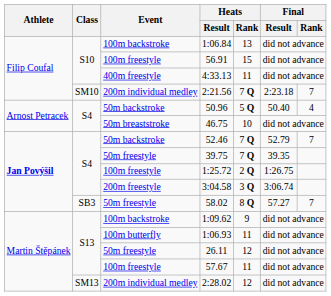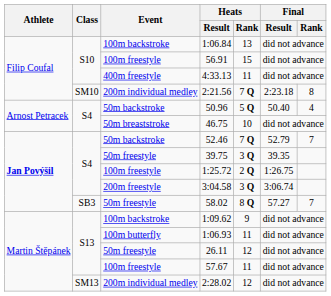 <table class=wikitable style="font-size:90%">
 <tr>
 <th rowspan="2">Athlete</th>
 <th rowspan="2">Class</th>
 <th rowspan="2">Event</th>
 <th colspan="2">Heats</th>
 <th colspan="2">Final</th>
 </tr>
 <tr>
 <th>Result</th>
 <th>Rank</th>
 <th>Result</th>
 <th>Rank</th>
 </tr>
 <tr>
 <td rowspan="4"><a href='#'>Filip Coufal</a></td>
 <td rowspan="3" style="text-align:center;">S10</td>
 <td><a href='#'>100m backstroke</a></td>
 <td style="text-align:center;">1:06.84</td>
 <td style="text-align:center;">13</td>
 <td style="text-align:center;" colspan="2">did not advance</td>
 </tr>
 <tr>
 <td><a href='#'>100m freestyle</a></td>
 <td style="text-align:center;">56.91</td>
 <td style="text-align:center;">15</td>
 <td style="text-align:center;" colspan="2">did not advance</td>
 </tr>
 <tr>
 <td><a href='#'>400m freestyle</a></td>
 <td style="text-align:center;">4:33.13</td>
 <td style="text-align:center;">11</td>
 <td style="text-align:center;" colspan="2">did not advance</td>
 </tr>
 <tr>
 <td style="text-align:center;">SM10</td>
 <td><a href='#'>200m individual medley</a></td>
 <td style="text-align:center;">2:21.56</td>
 <td style="text-align:center;">7 <strong>Q</strong></td>
 <td style="text-align:center;">2:23.18</td>
-<td style="text-align:center;">7</td>
+<td style="text-align:center;">8</td>
 </tr>
 <tr>
 <td rowspan="2"><a href='#'>Arnost Petracek</a></td>
 <td rowspan="2" style="text-align:center;">S4</td>
 <td><a href='#'>50m backstroke</a></td>
 <td style="text-align:center;">50.96</td>
 <td style="text-align:center;">5 <strong>Q</strong></td>
 <td style="text-align:center;">50.40</td>
 <td style="text-align:center;">4</td>
 </tr>
 <tr>
 <td><a href='#'>50m breaststroke</a></td>
 <td style="text-align:center;">46.75</td>
 <td style="text-align:center;">10</td>
 <td style="text-align:center;" colspan="2">did not advance</td>
 </tr>
 <tr>
 <td rowspan="5"><strong><a href='#'>Jan Povýšil</a></strong></td>
 <td rowspan="4" style="text-align:center;">S4</td>
 <td><a href='#'>50m backstroke</a></td>
 <td style="text-align:center;">52.46</td>
 <td style="text-align:center;">7 <strong>Q</strong></td>
 <td style="text-align:center;">52.79</td>
 <td style="text-align:center;">7</td>
 </tr>
 <tr>
 <td><a href='#'>50m freestyle</a></td>
 <td style="text-align:center;">39.75</td>
-<td style="text-align:center;">7 <strong>Q</strong></td>
+<td style="text-align:center;">3 <strong>Q</strong></td>
 <td style="text-align:center;">39.35</td>
 <td style="text-align:center;"></td>
 </tr>
 <tr>
 <td><a href='#'>100m freestyle</a></td>
 <td style="text-align:center;">1:25.72</td>
 <td style="text-align:center;">2 <strong>Q</strong></td>
 <td style="text-align:center;">1:26.75</td>
 <td style="text-align:center;"></td>
 </tr>
 <tr>
 <td><a href='#'>200m freestyle</a></td>
 <td style="text-align:center;">3:04.58</td>
 <td style="text-align:center;">3 <strong>Q</strong></td>
 <td style="text-align:center;">3:06.74</td>
 <td style="text-align:center;"></td>
 </tr>
 <tr>
 <td style="text-align:center;">SB3</td>
 <td><a href='#'>50m freestyle</a></td>
 <td style="text-align:center;">58.02</td>
 <td style="text-align:center;">8 <strong>Q</strong></td>
 <td style="text-align:center;">57.27</td>
 <td style="text-align:center;">7</td>
 </tr>
 <tr>
 <td rowspan="5"><a href='#'>Martin Štěpánek</a></td>
 <td rowspan="4" style="text-align:center;">S13</td>
 <td><a href='#'>100m backstroke</a></td>
 <td style="text-align:center;">1:09.62</td>
 <td style="text-align:center;">9</td>
 <td style="text-align:center;" colspan="2">did not advance</td>
 </tr>
 <tr>
 <td><a href='#'>100m butterfly</a></td>
 <td style="text-align:center;">1:06.93</td>
 <td style="text-align:center;">11</td>
 <td style="text-align:center;" colspan="2">did not advance</td>
 </tr>
 <tr>
 <td><a href='#'>50m freestyle</a></td>
 <td style="text-align:center;">26.11</td>
 <td style="text-align:center;">12</td>
 <td style="text-align:center;" colspan="2">did not advance</td>
 </tr>
 <tr>
 <td><a href='#'>100m freestyle</a></td>
 <td style="text-align:center;">57.67</td>
 <td style="text-align:center;">11</td>
 <td style="text-align:center;" colspan="2">did not advance</td>
 </tr>
 <tr>
 <td style="text-align:center;">SM13</td>
 <td><a href='#'>200m individual medley</a></td>
 <td style="text-align:center;">2:28.02</td>
 <td style="text-align:center;">12</td>
 <td style="text-align:center;" colspan="2">did not advance</td>
 </tr>
 </table>
